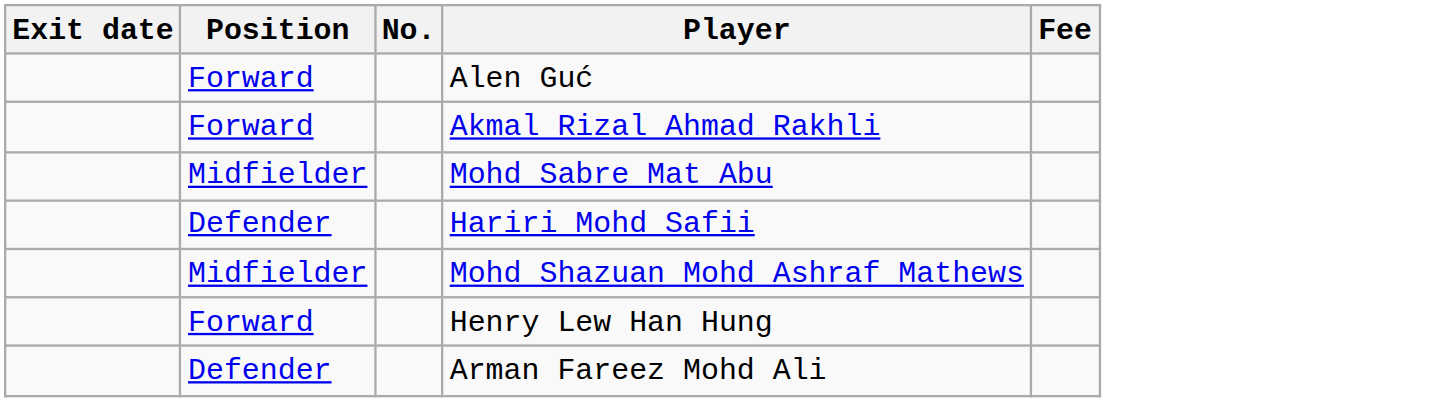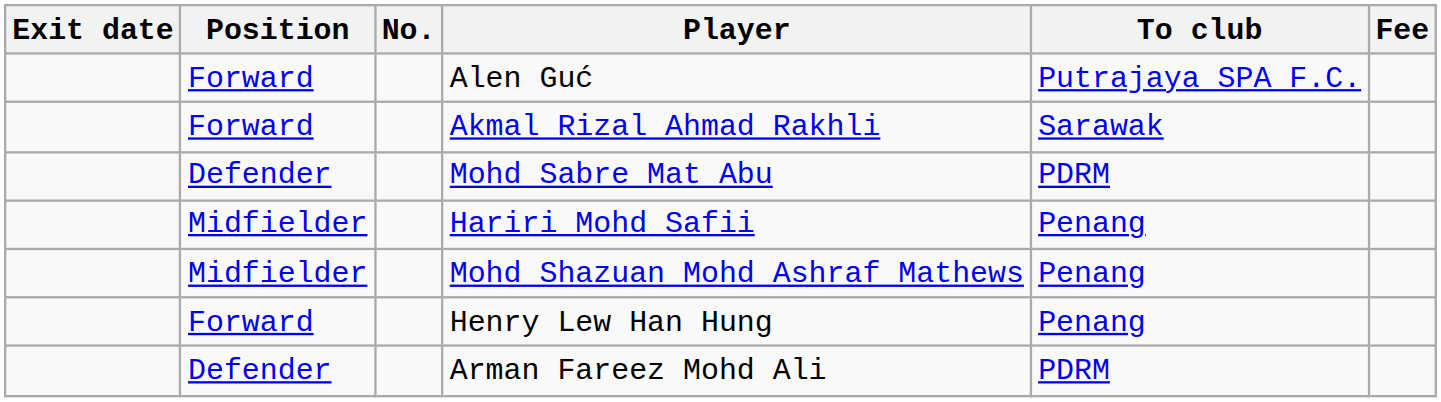 <table class="wikitable sortable">
 <tr>
 <th>Exit date</th>
 <th>Position</th>
 <th>No.</th>
 <th>Player</th>
+<th>To club</th>
 <th>Fee</th>
 </tr>
 <tr>
 <td></td>
 <td><a href='#'>Forward</a></td>
 <td></td>
 <td align="left"> Alen Guć</td>
+<td align="left"> <a href='#'>Putrajaya SPA F.C.</a></td>
 <td align=right></td>
 </tr>
 <tr>
 <td></td>
 <td><a href='#'>Forward</a></td>
 <td></td>
 <td align="left"> <a href='#'>Akmal Rizal Ahmad Rakhli</a></td>
+<td align="left"> <a href='#'>Sarawak</a></td>
+<td align=right></td>
+</tr>
+<tr>
+<td></td>
+<td><a href='#'>Defender</a></td>
+<td></td>
+<td align="left"> <a href='#'>Mohd Sabre Mat Abu</a></td>
+<td align="left"> <a href='#'>PDRM</a></td>
 <td align=right></td>
 </tr>
 <tr>
 <td></td>
 <td><a href='#'>Midfielder</a></td>
 <td></td>
-<td align="left"> <a href='#'>Mohd Sabre Mat Abu</a></td>
-<td align=right></td>
-</tr>
-<tr>
-<td></td>
-<td><a href='#'>Defender</a></td>
-<td></td>
 <td align="left"> <a href='#'>Hariri Mohd Safii</a></td>
+<td align="left"> <a href='#'>Penang</a></td>
 <td align=right></td>
 </tr>
 <tr>
 <td></td>
 <td><a href='#'>Midfielder</a></td>
 <td></td>
 <td align="left"> <a href='#'>Mohd Shazuan Mohd Ashraf Mathews</a></td>
+<td align="left"> <a href='#'>Penang</a></td>
 <td align=right></td>
 </tr>
 <tr>
 <td></td>
 <td><a href='#'>Forward</a></td>
 <td></td>
 <td align="left"> Henry Lew Han Hung</td>
+<td align="left"> <a href='#'>Penang</a></td>
 <td align=right></td>
 </tr>
 <tr>
 <td></td>
 <td><a href='#'>Defender</a></td>
 <td></td>
 <td align="left"> Arman Fareez Mohd Ali</td>
+<td align="left"> <a href='#'>PDRM</a></td>
 <td align=right></td>
 </tr>
 </table>
